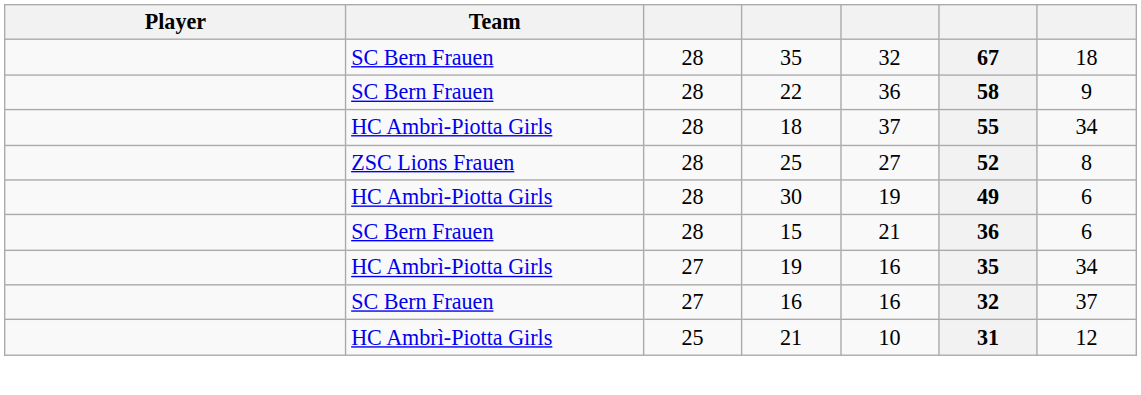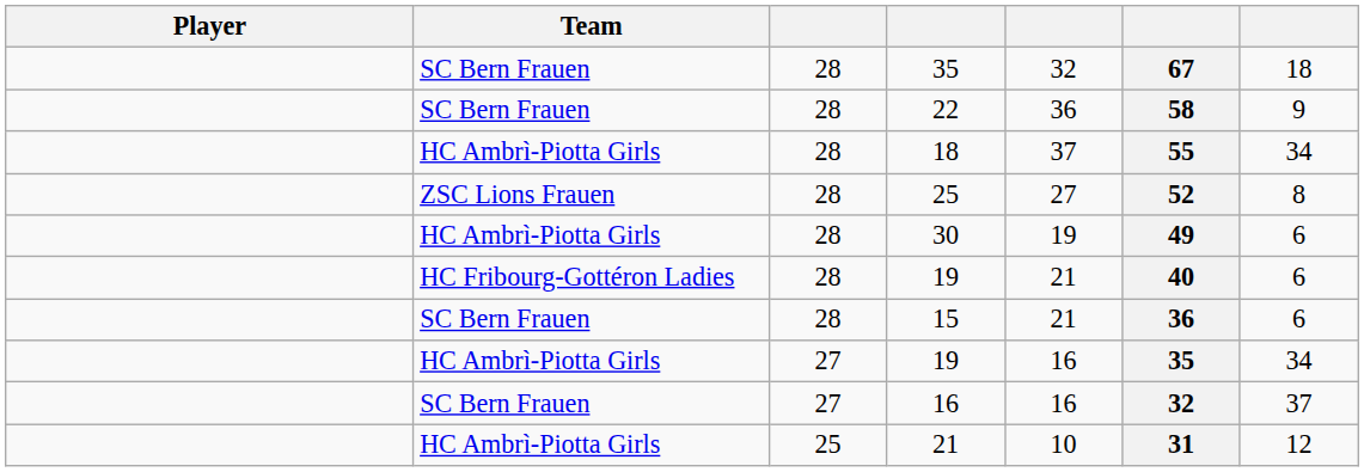 <table class="wikitable sortable" style="text-align: center">
 <tr>
 <th style="width: 15em;">Player</th>
 <th style="width: 13em;">Team</th>
 <th style="width: 4em;"></th>
 <th style="width: 4em;"></th>
 <th style="width: 4em;"></th>
 <th style="width: 4em;"></th>
 <th style="width: 4em;"></th>
 </tr>
 <tr>
 <td style="text-align:left;"> </td>
 <td style="text-align:left;"><a href='#'>SC Bern Frauen</a></td>
 <td>28</td>
 <td>35</td>
 <td>32</td>
 <th>67</th>
 <td>18</td>
 </tr>
 <tr>
 <td style="text-align:left;"> </td>
 <td style="text-align:left;"><a href='#'>SC Bern Frauen</a></td>
 <td>28</td>
 <td>22</td>
 <td>36</td>
 <th>58</th>
 <td>9</td>
 </tr>
 <tr>
 <td style="text-align:left;"> </td>
 <td style="text-align:left;"><a href='#'>HC Ambrì-Piotta Girls</a></td>
 <td>28</td>
 <td>18</td>
 <td>37</td>
 <th>55</th>
 <td>34</td>
 </tr>
 <tr>
 <td style="text-align:left;"> </td>
 <td style="text-align:left;"><a href='#'>ZSC Lions Frauen</a></td>
 <td>28</td>
 <td>25</td>
 <td>27</td>
 <th>52</th>
 <td>8</td>
 </tr>
 <tr>
 <td style="text-align:left;"> </td>
 <td style="text-align:left;"><a href='#'>HC Ambrì-Piotta Girls</a></td>
 <td>28</td>
 <td>30</td>
 <td>19</td>
 <th>49</th>
 <td>6</td>
 </tr>
 <tr>
 <td style="text-align:left;"> </td>
+<td style="text-align:left;"><a href='#'>HC Fribourg-Gottéron Ladies</a></td>
+<td>28</td>
+<td>19</td>
+<td>21</td>
+<th>40</th>
+<td>6</td>
+</tr>
+<tr>
+<td style="text-align:left;"> </td>
 <td style="text-align:left;"><a href='#'>SC Bern Frauen</a></td>
 <td>28</td>
 <td>15</td>
 <td>21</td>
 <th>36</th>
 <td>6</td>
 </tr>
 <tr>
 <td style="text-align:left;"> </td>
 <td style="text-align:left;"><a href='#'>HC Ambrì-Piotta Girls</a></td>
 <td>27</td>
 <td>19</td>
 <td>16</td>
 <th>35</th>
 <td>34</td>
 </tr>
 <tr>
 <td style="text-align:left;"> </td>
 <td style="text-align:left;"><a href='#'>SC Bern Frauen</a></td>
 <td>27</td>
 <td>16</td>
 <td>16</td>
 <th>32</th>
 <td>37</td>
 </tr>
 <tr>
 <td style="text-align:left;"> </td>
 <td style="text-align:left;"><a href='#'>HC Ambrì-Piotta Girls</a></td>
 <td>25</td>
 <td>21</td>
 <td>10</td>
 <th>31</th>
 <td>12</td>
 </tr>
 </table>
